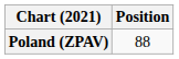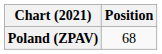 <table class="wikitable sortable plainrowheaders" style="text-align:center">
 <tr>
 <th scope="col">Chart (2021)</th>
 <th scope="col">Position</th>
 </tr>
 <tr>
 <th scope="row">Poland (ZPAV)</th>
-<td>88</td>
+<td>68</td>
 </tr>
 </table>
